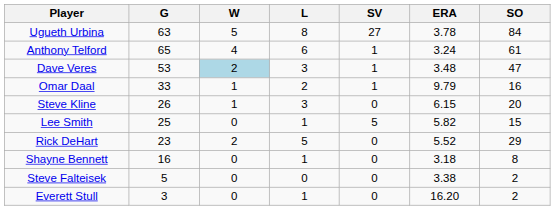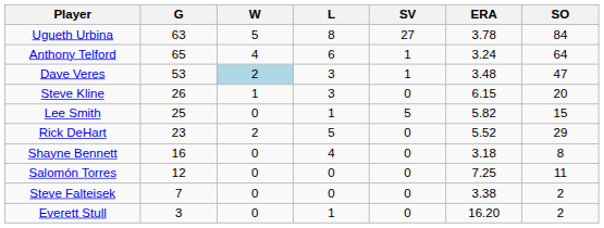 <table class="wikitable sortable">
 <tr>
 <th bgcolor="#DDDDFF" width="16%">Player</th>
 <th bgcolor="#DDDDFF" width="9%">G</th>
 <th bgcolor="#DDDDFF" width="9%">W</th>
 <th bgcolor="#DDDDFF" width="9%">L</th>
 <th bgcolor="#DDDDFF" width="9%">SV</th>
 <th bgcolor="#DDDDFF" width="9%">ERA</th>
 <th bgcolor="#DDDDFF" width="9%">SO</th>
 </tr>
 <tr align=center>
 <td><a href='#'>Ugueth Urbina</a></td>
 <td>63</td>
 <td>5</td>
 <td>8</td>
 <td>27</td>
 <td>3.78</td>
 <td>84</td>
 </tr>
 <tr align=center>
 <td><a href='#'>Anthony Telford</a></td>
 <td>65</td>
 <td>4</td>
 <td>6</td>
 <td>1</td>
 <td>3.24</td>
-<td>61</td>
+<td>64</td>
 </tr>
 <tr align=center>
 <td><a href='#'>Dave Veres</a></td>
 <td>53</td>
 <td style="background: lightblue;">2</td>
 <td>3</td>
 <td>1</td>
 <td>3.48</td>
 <td>47</td>
-</tr>
-<tr align=center>
-<td><a href='#'>Omar Daal</a></td>
-<td>33</td>
-<td>1</td>
-<td>2</td>
-<td>1</td>
-<td>9.79</td>
-<td>16</td>
 </tr>
 <tr align=center>
 <td><a href='#'>Steve Kline</a></td>
 <td>26</td>
 <td>1</td>
 <td>3</td>
 <td>0</td>
 <td>6.15</td>
 <td>20</td>
 </tr>
 <tr align=center>
 <td><a href='#'>Lee Smith</a></td>
 <td>25</td>
 <td>0</td>
 <td>1</td>
 <td>5</td>
 <td>5.82</td>
 <td>15</td>
 </tr>
 <tr align=center>
 <td><a href='#'>Rick DeHart</a></td>
 <td>23</td>
 <td>2</td>
 <td>5</td>
 <td>0</td>
 <td>5.52</td>
 <td>29</td>
 </tr>
 <tr align=center>
 <td><a href='#'>Shayne Bennett</a></td>
 <td>16</td>
 <td>0</td>
-<td>1</td>
+<td>4</td>
 <td>0</td>
 <td>3.18</td>
 <td>8</td>
 </tr>
 <tr align=center>
+<td><a href='#'>Salomón Torres</a></td>
+<td>12</td>
+<td>0</td>
+<td>0</td>
+<td>0</td>
+<td>7.25</td>
+<td>11</td>
+</tr>
+<tr align=center>
 <td><a href='#'>Steve Falteisek</a></td>
-<td>5</td>
+<td>7</td>
 <td>0</td>
 <td>0</td>
 <td>0</td>
 <td>3.38</td>
 <td>2</td>
 </tr>
 <tr align=center>
 <td><a href='#'>Everett Stull</a></td>
 <td>3</td>
 <td>0</td>
 <td>1</td>
 <td>0</td>
 <td>16.20</td>
 <td>2</td>
 </tr>
 </table>
